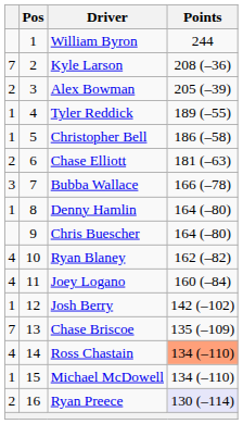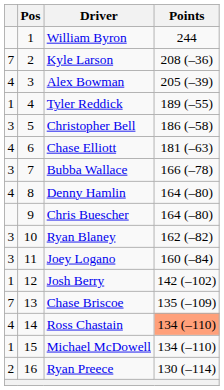 <table class="wikitable" style="font-size: 95%;">
 <tr>
 <th></th>
 <th>Pos</th>
 <th>Driver</th>
 <th>Points</th>
 </tr>
 <tr>
 <td align="left"></td>
 <td style="text-align:center;">1</td>
 <td><a href='#'>William Byron</a></td>
 <td style="text-align:center;">244</td>
 </tr>
 <tr>
 <td align="left"> 7</td>
 <td style="text-align:center;">2</td>
 <td><a href='#'>Kyle Larson</a></td>
 <td style="text-align:center;">208 (–36)</td>
 </tr>
 <tr>
-<td align="left"> 2</td>
+<td align="left"> 4</td>
 <td style="text-align:center;">3</td>
 <td><a href='#'>Alex Bowman</a></td>
 <td style="text-align:center;">205 (–39)</td>
 </tr>
 <tr>
 <td align="left"> 1</td>
 <td style="text-align:center;">4</td>
 <td><a href='#'>Tyler Reddick</a></td>
 <td style="text-align:center;">189 (–55)</td>
 </tr>
 <tr>
-<td align="left"> 1</td>
+<td align="left"> 3</td>
 <td style="text-align:center;">5</td>
 <td><a href='#'>Christopher Bell</a></td>
 <td style="text-align:center;">186 (–58)</td>
 </tr>
 <tr>
-<td align="left"> 2</td>
+<td align="left"> 4</td>
 <td style="text-align:center;">6</td>
 <td><a href='#'>Chase Elliott</a></td>
 <td style="text-align:center;">181 (–63)</td>
 </tr>
 <tr>
 <td align="left"> 3</td>
 <td style="text-align:center;">7</td>
 <td><a href='#'>Bubba Wallace</a></td>
 <td style="text-align:center;">166 (–78)</td>
 </tr>
 <tr>
-<td align="left"> 1</td>
+<td align="left"> 4</td>
 <td style="text-align:center;">8</td>
 <td><a href='#'>Denny Hamlin</a></td>
 <td style="text-align:center;">164 (–80)</td>
 </tr>
 <tr>
 <td align="left"></td>
 <td style="text-align:center;">9</td>
 <td><a href='#'>Chris Buescher</a></td>
 <td style="text-align:center;">164 (–80)</td>
 </tr>
 <tr>
-<td align="left"> 4</td>
+<td align="left"> 3</td>
 <td style="text-align:center;">10</td>
 <td><a href='#'>Ryan Blaney</a></td>
 <td style="text-align:center;">162 (–82)</td>
 </tr>
 <tr>
-<td align="left"> 4</td>
+<td align="left"> 3</td>
 <td style="text-align:center;">11</td>
 <td><a href='#'>Joey Logano</a></td>
 <td style="text-align:center;">160 (–84)</td>
 </tr>
 <tr>
 <td align="left"> 1</td>
 <td style="text-align:center;">12</td>
 <td><a href='#'>Josh Berry</a></td>
 <td style="text-align:center;">142 (–102)</td>
 </tr>
 <tr>
 <td align="left"> 7</td>
 <td style="text-align:center;">13</td>
 <td><a href='#'>Chase Briscoe</a></td>
 <td style="text-align:center;">135 (–109)</td>
 </tr>
 <tr>
 <td align="left"> 4</td>
 <td style="text-align:center;">14</td>
 <td><a href='#'>Ross Chastain</a></td>
 <td style="background: lightsalmon; text-align:center;">134 (–110)</td>
 </tr>
 <tr>
 <td align="left"> 1</td>
 <td style="text-align:center;">15</td>
 <td><a href='#'>Michael McDowell</a></td>
 <td style="text-align:center;">134 (–110)</td>
 </tr>
 <tr>
 <td align="left"> 2</td>
 <td style="text-align:center;">16</td>
 <td><a href='#'>Ryan Preece</a></td>
-<td style="background: lavender; text-align:center;">130 (–114)</td>
+<td style="text-align:center;">130 (–114)</td>
 </tr>
 <tr class="sortbottom">
 <th colspan="9"></th>
 </tr>
 </table>
